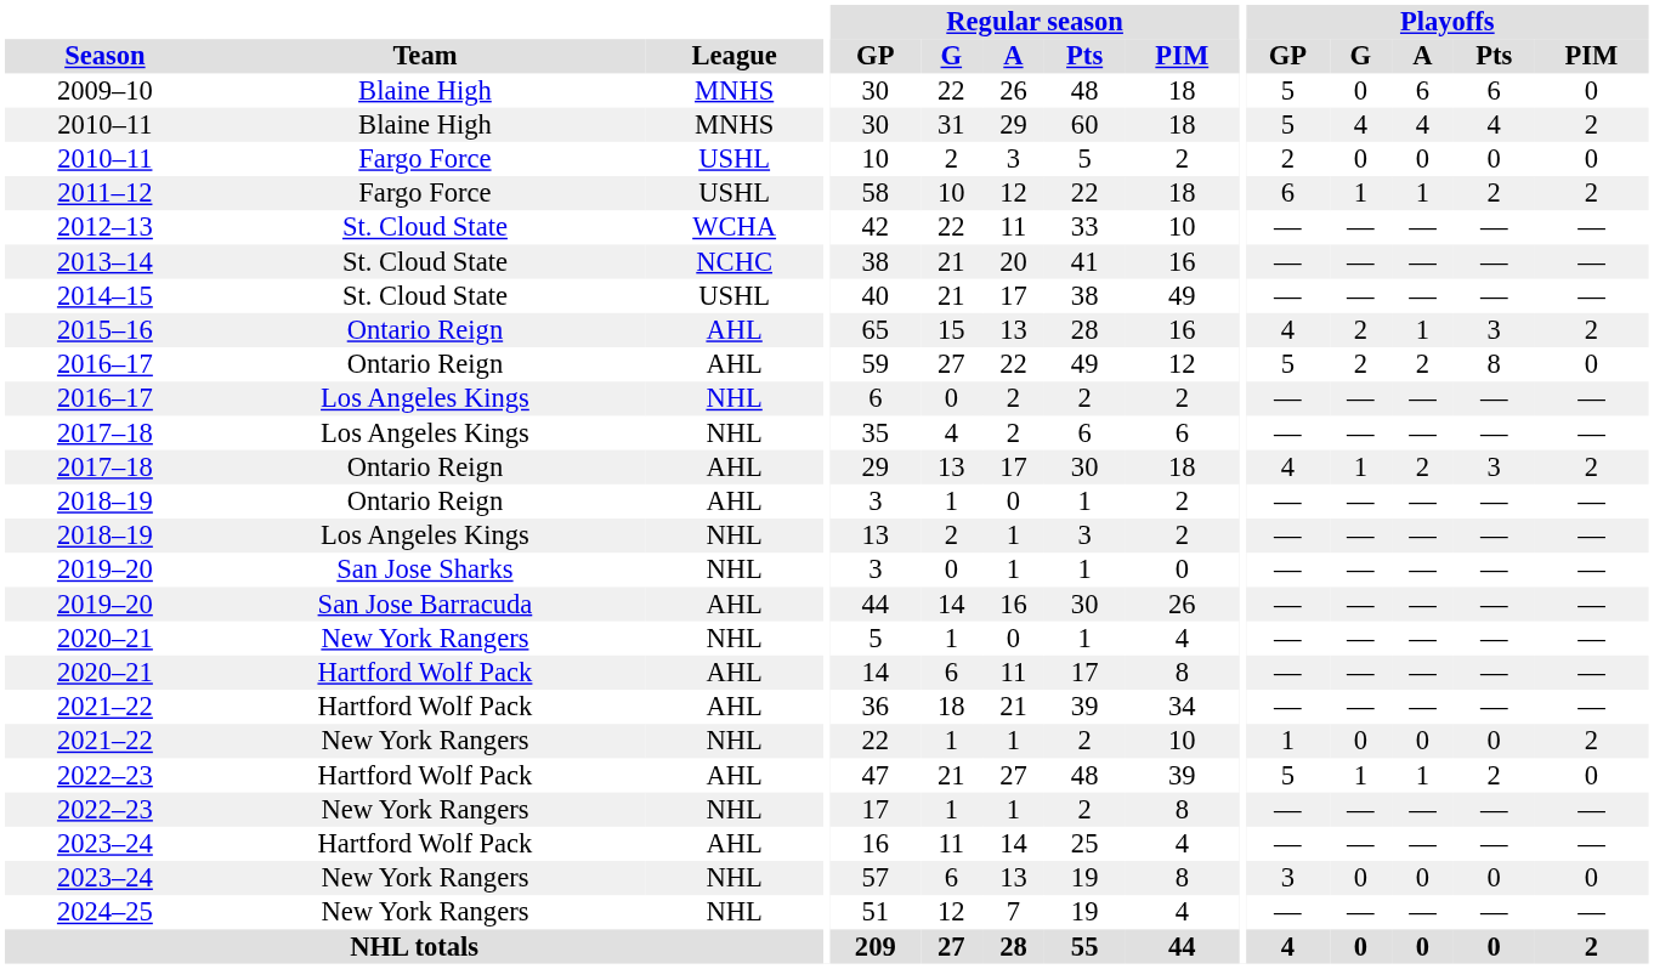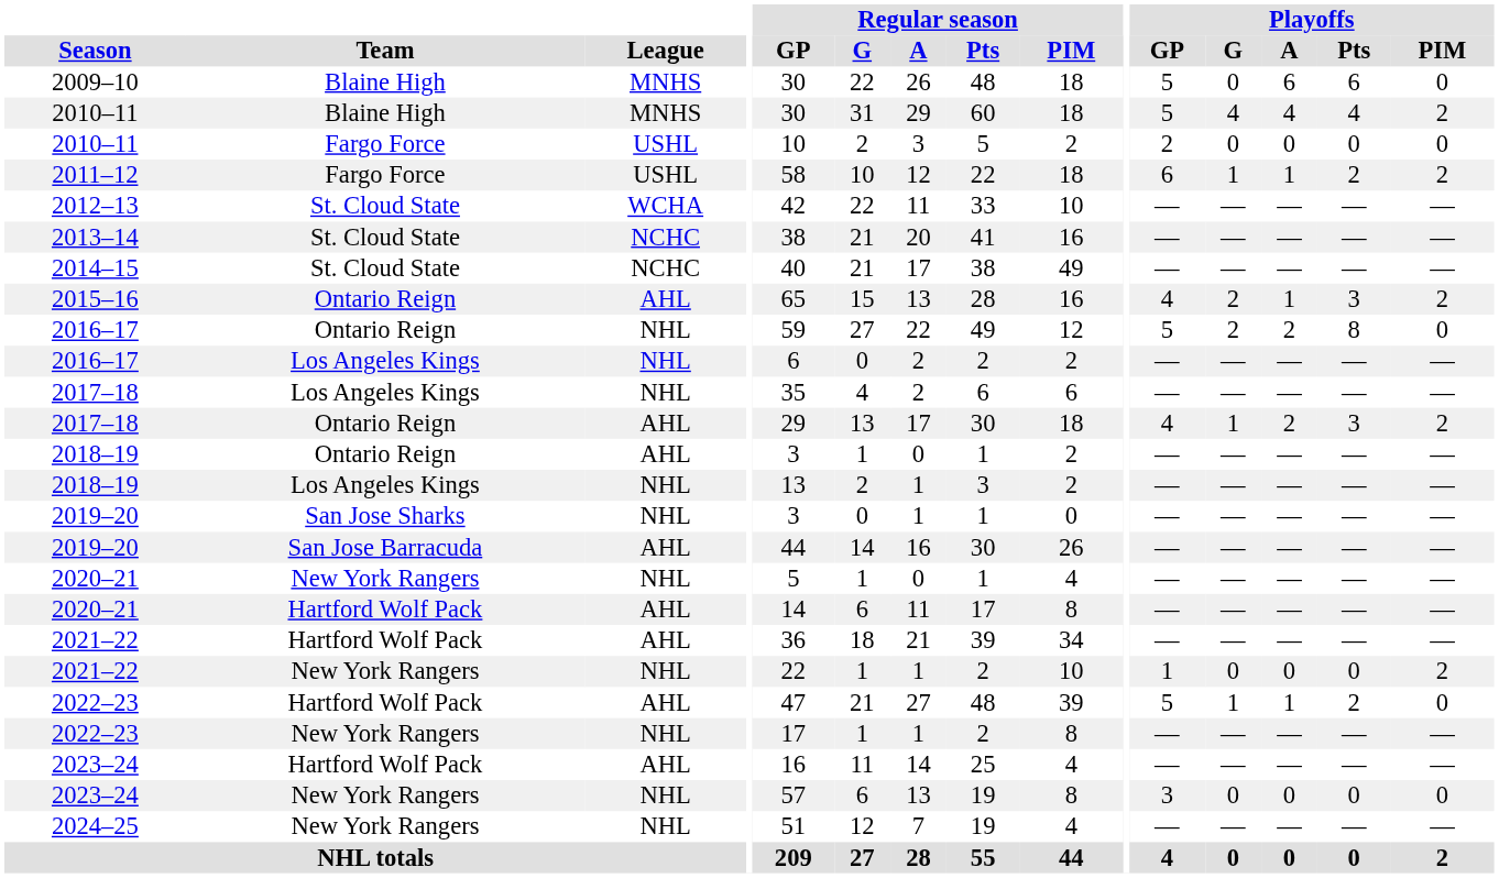 <table border="0" cellpadding="1" cellspacing="0" style="text-align:center; width:60em;">
 <tr bgcolor="#e0e0e0">
 <th colspan="3" bgcolor="#ffffff"></th>
 <th rowspan="99" bgcolor="#ffffff"></th>
 <th colspan="5"><a href='#'>Regular season</a></th>
 <th rowspan="99" bgcolor="#ffffff"></th>
 <th colspan="5"><a href='#'>Playoffs</a></th>
 </tr>
 <tr bgcolor="#e0e0e0">
 <th><a href='#'>Season</a></th>
 <th>Team</th>
 <th>League</th>
 <th>GP</th>
 <th><a href='#'>G</a></th>
 <th><a href='#'>A</a></th>
 <th><a href='#'>Pts</a></th>
 <th><a href='#'>PIM</a></th>
 <th>GP</th>
 <th>G</th>
 <th>A</th>
 <th>Pts</th>
 <th>PIM</th>
 </tr>
 <tr>
 <td>2009–10</td>
 <td><a href='#'>Blaine High</a></td>
 <td><a href='#'>MNHS</a></td>
 <td>30</td>
 <td>22</td>
 <td>26</td>
 <td>48</td>
 <td>18</td>
 <td>5</td>
 <td>0</td>
 <td>6</td>
 <td>6</td>
 <td>0</td>
 </tr>
 <tr bgcolor="#f0f0f0">
 <td>2010–11</td>
 <td>Blaine High</td>
 <td>MNHS</td>
 <td>30</td>
 <td>31</td>
 <td>29</td>
 <td>60</td>
 <td>18</td>
 <td>5</td>
 <td>4</td>
 <td>4</td>
 <td>4</td>
 <td>2</td>
 </tr>
 <tr>
 <td><a href='#'>2010–11</a></td>
 <td><a href='#'>Fargo Force</a></td>
 <td><a href='#'>USHL</a></td>
 <td>10</td>
 <td>2</td>
 <td>3</td>
 <td>5</td>
 <td>2</td>
 <td>2</td>
 <td>0</td>
 <td>0</td>
 <td>0</td>
 <td>0</td>
 </tr>
 <tr bgcolor="#f0f0f0">
 <td><a href='#'>2011–12</a></td>
 <td>Fargo Force</td>
 <td>USHL</td>
 <td>58</td>
 <td>10</td>
 <td>12</td>
 <td>22</td>
 <td>18</td>
 <td>6</td>
 <td>1</td>
 <td>1</td>
 <td>2</td>
 <td>2</td>
 </tr>
 <tr>
 <td><a href='#'>2012–13</a></td>
 <td><a href='#'>St. Cloud State</a></td>
 <td><a href='#'>WCHA</a></td>
 <td>42</td>
 <td>22</td>
 <td>11</td>
 <td>33</td>
 <td>10</td>
 <td>—</td>
 <td>—</td>
 <td>—</td>
 <td>—</td>
 <td>—</td>
 </tr>
 <tr bgcolor="#f0f0f0">
 <td><a href='#'>2013–14</a></td>
 <td>St. Cloud State</td>
 <td><a href='#'>NCHC</a></td>
 <td>38</td>
 <td>21</td>
 <td>20</td>
 <td>41</td>
 <td>16</td>
 <td>—</td>
 <td>—</td>
 <td>—</td>
 <td>—</td>
 <td>—</td>
 </tr>
 <tr>
 <td><a href='#'>2014–15</a></td>
 <td>St. Cloud State</td>
-<td>USHL</td>
+<td>NCHC</td>
 <td>40</td>
 <td>21</td>
 <td>17</td>
 <td>38</td>
 <td>49</td>
 <td>—</td>
 <td>—</td>
 <td>—</td>
 <td>—</td>
 <td>—</td>
 </tr>
 <tr bgcolor="#f0f0f0">
 <td><a href='#'>2015–16</a></td>
 <td><a href='#'>Ontario Reign</a></td>
 <td><a href='#'>AHL</a></td>
 <td>65</td>
 <td>15</td>
 <td>13</td>
 <td>28</td>
 <td>16</td>
 <td>4</td>
 <td>2</td>
 <td>1</td>
 <td>3</td>
 <td>2</td>
 </tr>
 <tr>
 <td><a href='#'>2016–17</a></td>
 <td>Ontario Reign</td>
-<td>AHL</td>
+<td>NHL</td>
 <td>59</td>
 <td>27</td>
 <td>22</td>
 <td>49</td>
 <td>12</td>
 <td>5</td>
 <td>2</td>
 <td>2</td>
 <td>8</td>
 <td>0</td>
 </tr>
 <tr bgcolor="#f0f0f0">
 <td><a href='#'>2016–17</a></td>
 <td><a href='#'>Los Angeles Kings</a></td>
 <td><a href='#'>NHL</a></td>
 <td>6</td>
 <td>0</td>
 <td>2</td>
 <td>2</td>
 <td>2</td>
 <td>—</td>
 <td>—</td>
 <td>—</td>
 <td>—</td>
 <td>—</td>
 </tr>
 <tr>
 <td><a href='#'>2017–18</a></td>
 <td>Los Angeles Kings</td>
 <td>NHL</td>
 <td>35</td>
 <td>4</td>
 <td>2</td>
 <td>6</td>
 <td>6</td>
 <td>—</td>
 <td>—</td>
 <td>—</td>
 <td>—</td>
 <td>—</td>
 </tr>
 <tr bgcolor="#f0f0f0">
 <td><a href='#'>2017–18</a></td>
 <td>Ontario Reign</td>
 <td>AHL</td>
 <td>29</td>
 <td>13</td>
 <td>17</td>
 <td>30</td>
 <td>18</td>
 <td>4</td>
 <td>1</td>
 <td>2</td>
 <td>3</td>
 <td>2</td>
 </tr>
 <tr>
 <td><a href='#'>2018–19</a></td>
 <td>Ontario Reign</td>
 <td>AHL</td>
 <td>3</td>
 <td>1</td>
 <td>0</td>
 <td>1</td>
 <td>2</td>
 <td>—</td>
 <td>—</td>
 <td>—</td>
 <td>—</td>
 <td>—</td>
 </tr>
 <tr bgcolor="#f0f0f0">
 <td><a href='#'>2018–19</a></td>
 <td>Los Angeles Kings</td>
 <td>NHL</td>
 <td>13</td>
 <td>2</td>
 <td>1</td>
 <td>3</td>
 <td>2</td>
 <td>—</td>
 <td>—</td>
 <td>—</td>
 <td>—</td>
 <td>—</td>
 </tr>
 <tr>
 <td><a href='#'>2019–20</a></td>
 <td><a href='#'>San Jose Sharks</a></td>
 <td>NHL</td>
 <td>3</td>
 <td>0</td>
 <td>1</td>
 <td>1</td>
 <td>0</td>
 <td>—</td>
 <td>—</td>
 <td>—</td>
 <td>—</td>
 <td>—</td>
 </tr>
 <tr bgcolor="#f0f0f0">
 <td><a href='#'>2019–20</a></td>
 <td><a href='#'>San Jose Barracuda</a></td>
 <td>AHL</td>
 <td>44</td>
 <td>14</td>
 <td>16</td>
 <td>30</td>
 <td>26</td>
 <td>—</td>
 <td>—</td>
 <td>—</td>
 <td>—</td>
 <td>—</td>
 </tr>
 <tr>
 <td><a href='#'>2020–21</a></td>
 <td><a href='#'>New York Rangers</a></td>
 <td>NHL</td>
 <td>5</td>
 <td>1</td>
 <td>0</td>
 <td>1</td>
 <td>4</td>
 <td>—</td>
 <td>—</td>
 <td>—</td>
 <td>—</td>
 <td>—</td>
 </tr>
 <tr bgcolor="#f0f0f0">
 <td><a href='#'>2020–21</a></td>
 <td><a href='#'>Hartford Wolf Pack</a></td>
 <td>AHL</td>
 <td>14</td>
 <td>6</td>
 <td>11</td>
 <td>17</td>
 <td>8</td>
 <td>—</td>
 <td>—</td>
 <td>—</td>
 <td>—</td>
 <td>—</td>
 </tr>
 <tr>
 <td><a href='#'>2021–22</a></td>
 <td>Hartford Wolf Pack</td>
 <td>AHL</td>
 <td>36</td>
 <td>18</td>
 <td>21</td>
 <td>39</td>
 <td>34</td>
 <td>—</td>
 <td>—</td>
 <td>—</td>
 <td>—</td>
 <td>—</td>
 </tr>
 <tr bgcolor="#f0f0f0">
 <td><a href='#'>2021–22</a></td>
 <td>New York Rangers</td>
 <td>NHL</td>
 <td>22</td>
 <td>1</td>
 <td>1</td>
 <td>2</td>
 <td>10</td>
 <td>1</td>
 <td>0</td>
 <td>0</td>
 <td>0</td>
 <td>2</td>
 </tr>
 <tr>
 <td><a href='#'>2022–23</a></td>
 <td>Hartford Wolf Pack</td>
 <td>AHL</td>
 <td>47</td>
 <td>21</td>
 <td>27</td>
 <td>48</td>
 <td>39</td>
 <td>5</td>
 <td>1</td>
 <td>1</td>
 <td>2</td>
 <td>0</td>
 </tr>
 <tr bgcolor="#f0f0f0">
 <td><a href='#'>2022–23</a></td>
 <td>New York Rangers</td>
 <td>NHL</td>
 <td>17</td>
 <td>1</td>
 <td>1</td>
 <td>2</td>
 <td>8</td>
 <td>—</td>
 <td>—</td>
 <td>—</td>
 <td>—</td>
 <td>—</td>
 </tr>
 <tr>
 <td><a href='#'>2023–24</a></td>
 <td>Hartford Wolf Pack</td>
 <td>AHL</td>
 <td>16</td>
 <td>11</td>
 <td>14</td>
 <td>25</td>
 <td>4</td>
 <td>—</td>
 <td>—</td>
 <td>—</td>
 <td>—</td>
 <td>—</td>
 </tr>
 <tr bgcolor="#f0f0f0">
 <td><a href='#'>2023–24</a></td>
 <td>New York Rangers</td>
 <td>NHL</td>
 <td>57</td>
 <td>6</td>
 <td>13</td>
 <td>19</td>
 <td>8</td>
 <td>3</td>
 <td>0</td>
 <td>0</td>
 <td>0</td>
 <td>0</td>
 </tr>
 <tr>
 <td><a href='#'>2024–25</a></td>
 <td>New York Rangers</td>
 <td>NHL</td>
 <td>51</td>
 <td>12</td>
 <td>7</td>
 <td>19</td>
 <td>4</td>
 <td>—</td>
 <td>—</td>
 <td>—</td>
 <td>—</td>
 <td>—</td>
 </tr>
 <tr bgcolor="#e0e0e0">
 <th colspan="3">NHL totals</th>
 <th>209</th>
 <th>27</th>
 <th>28</th>
 <th>55</th>
 <th>44</th>
 <th>4</th>
 <th>0</th>
 <th>0</th>
 <th>0</th>
 <th>2</th>
 </tr>
 </table>
